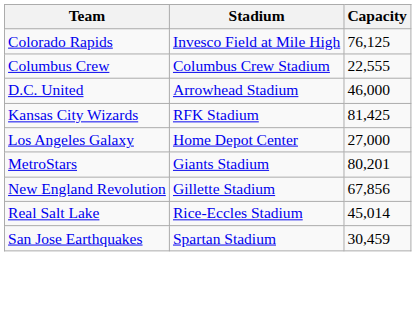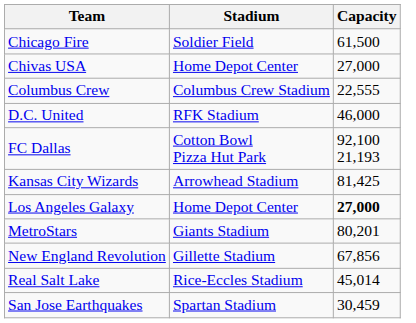 <table class="wikitable sortable" style="text-align:left">
 <tr>
 <th>Team</th>
 <th>Stadium</th>
 <th>Capacity</th>
 </tr>
 <tr>
-<td><a href='#'>Colorado Rapids</a></td>
-<td><a href='#'>Invesco Field at Mile High</a></td>
-<td>76,125</td>
+<td><a href='#'>Chicago Fire</a></td>
+<td><a href='#'>Soldier Field</a></td>
+<td>61,500</td>
+</tr>
+<tr>
+<td><a href='#'>Chivas USA</a></td>
+<td><a href='#'>Home Depot Center</a></td>
+<td>27,000</td>
 </tr>
 <tr>
 <td><a href='#'>Columbus Crew</a></td>
 <td><a href='#'>Columbus Crew Stadium</a></td>
 <td>22,555</td>
 </tr>
 <tr>
 <td><a href='#'>D.C. United</a></td>
-<td><a href='#'>Arrowhead Stadium</a></td>
+<td><a href='#'>RFK Stadium</a></td>
 <td>46,000</td>
 </tr>
 <tr>
+<td><a href='#'>FC Dallas</a></td>
+<td><a href='#'>Cotton Bowl</a> <br> <a href='#'>Pizza Hut Park</a></td>
+<td>92,100 <br> 21,193</td>
+</tr>
+<tr>
 <td><a href='#'>Kansas City Wizards</a></td>
-<td><a href='#'>RFK Stadium</a></td>
+<td><a href='#'>Arrowhead Stadium</a></td>
 <td>81,425</td>
 </tr>
 <tr>
 <td><a href='#'>Los Angeles Galaxy</a></td>
 <td><a href='#'>Home Depot Center</a></td>
-<td>27,000</td>
+<td><strong>27,000</strong></td>
 </tr>
 <tr>
 <td><a href='#'>MetroStars</a></td>
 <td><a href='#'>Giants Stadium</a></td>
 <td>80,201</td>
 </tr>
 <tr>
 <td><a href='#'>New England Revolution</a></td>
 <td><a href='#'>Gillette Stadium</a></td>
 <td>67,856</td>
 </tr>
 <tr>
 <td><a href='#'>Real Salt Lake</a></td>
 <td><a href='#'>Rice-Eccles Stadium</a></td>
 <td>45,014</td>
 </tr>
 <tr>
 <td><a href='#'>San Jose Earthquakes</a></td>
 <td><a href='#'>Spartan Stadium</a></td>
 <td>30,459</td>
 </tr>
 </table>
